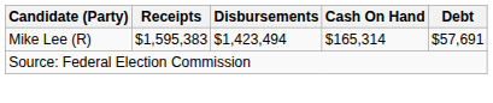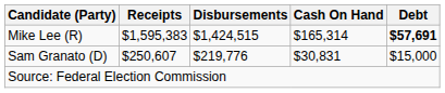 <table class="wikitable sortable">
 <tr>
 <th>Candidate (Party)</th>
 <th>Receipts</th>
 <th>Disbursements</th>
 <th>Cash On Hand</th>
 <th>Debt</th>
 </tr>
 <tr>
 <td>Mike Lee (R)</td>
 <td>$1,595,383</td>
-<td>$1,423,494</td>
+<td>$1,424,515</td>
 <td>$165,314</td>
-<td>$57,691</td>
+<td><strong>$57,691</strong></td>
+</tr>
+<tr>
+<td>Sam Granato (D)</td>
+<td>$250,607</td>
+<td>$219,776</td>
+<td>$30,831</td>
+<td>$15,000</td>
 </tr>
 <tr>
 <td colspan=5>Source: Federal Election Commission</td>
 </tr>
 </table>
